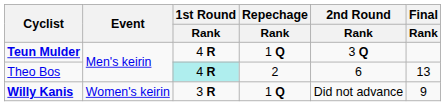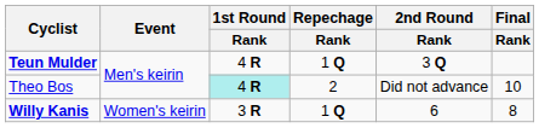 <table class="wikitable" style="font-size:90%">
 <tr>
 <th rowspan=2>Cyclist</th>
 <th rowspan=2>Event</th>
 <th>1st Round</th>
 <th>Repechage</th>
 <th>2nd Round</th>
 <th>Final</th>
 </tr>
 <tr style="font-size:95%">
 <th>Rank</th>
 <th>Rank</th>
 <th>Rank</th>
 <th>Rank</th>
 </tr>
 <tr align=center>
 <td align=left><strong><a href='#'>Teun Mulder</a></strong></td>
 <td align=left rowspan=2><a href='#'>Men's keirin</a></td>
 <td>4 <strong>R</strong></td>
 <td>1 <strong>Q</strong></td>
 <td>3 <strong>Q</strong></td>
 <td></td>
 </tr>
 <tr align=center>
 <td align=left><a href='#'>Theo Bos</a></td>
 <td style="background: paleturquoise;">4 <strong>R</strong></td>
 <td>2</td>
-<td>6</td>
-<td>13</td>
+<td>Did not advance</td>
+<td>10</td>
 </tr>
 <tr align=center>
 <td align=left><strong><a href='#'>Willy Kanis</a></strong></td>
 <td align=left><a href='#'>Women's keirin</a></td>
 <td>3 <strong>R</strong></td>
 <td>1 <strong>Q</strong></td>
-<td>Did not advance</td>
-<td>9</td>
+<td>6</td>
+<td>8</td>
 </tr>
 </table>
